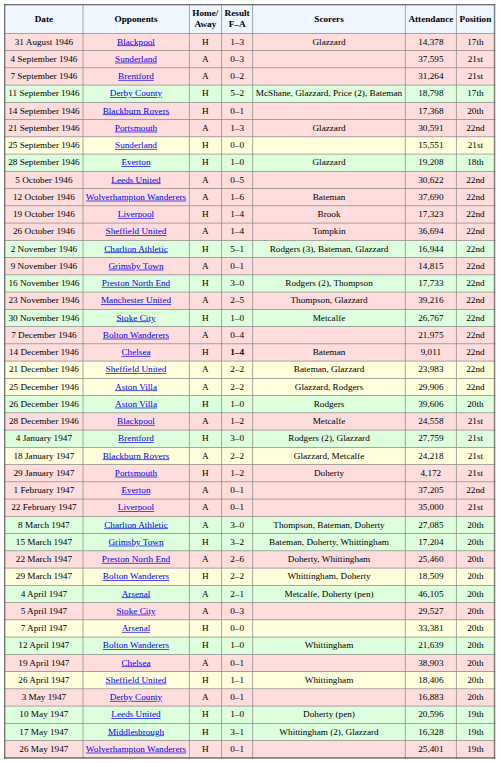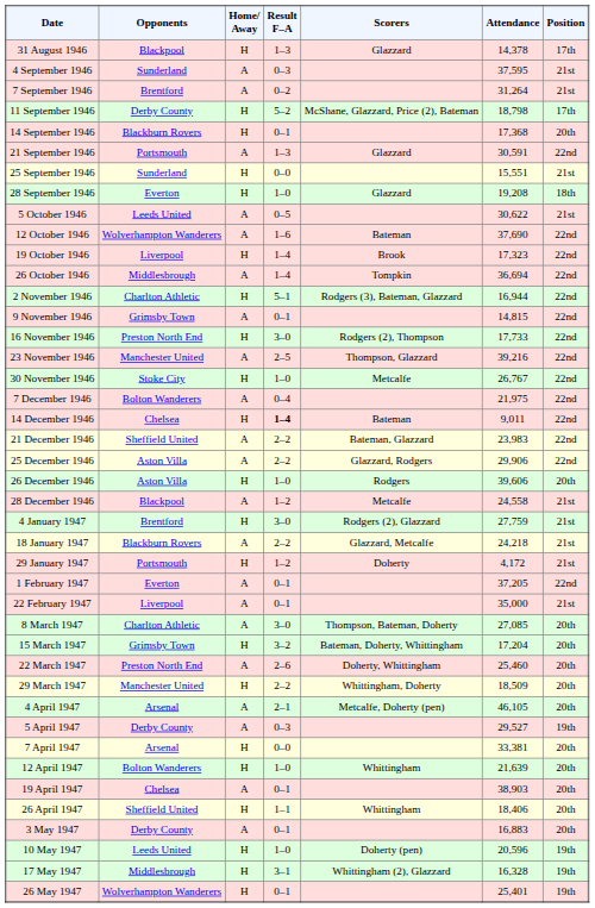 <table border="2" cellpadding="4" style="border-collapse:collapse; text-align:center; font-size:smaller;">
 <tr style="background:#f0f6ff;">
 <th><strong>Date</strong></th>
 <th><strong>Opponents</strong></th>
 <th><strong>Home/<br>Away</strong></th>
 <th><strong>Result<br>F–A</strong></th>
 <th><strong>Scorers</strong></th>
 <th><strong>Attendance</strong></th>
 <th><strong>Position</strong></th>
 </tr>
 <tr bgcolor="#ffdddd">
 <td>31 August 1946</td>
 <td><a href='#'>Blackpool</a></td>
 <td>H</td>
 <td>1–3</td>
 <td>Glazzard</td>
 <td>14,378</td>
 <td>17th</td>
 </tr>
 <tr bgcolor="#ffdddd">
 <td>4 September 1946</td>
 <td><a href='#'>Sunderland</a></td>
 <td>A</td>
 <td>0–3</td>
 <td></td>
 <td>37,595</td>
 <td>21st</td>
 </tr>
 <tr bgcolor="#ffdddd">
 <td>7 September 1946</td>
 <td><a href='#'>Brentford</a></td>
 <td>A</td>
 <td>0–2</td>
 <td></td>
 <td>31,264</td>
 <td>21st</td>
 </tr>
 <tr bgcolor="#ddffdd">
 <td>11 September 1946</td>
 <td><a href='#'>Derby County</a></td>
 <td>H</td>
 <td>5–2</td>
 <td>McShane, Glazzard, Price (2), Bateman</td>
 <td>18,798</td>
 <td>17th</td>
 </tr>
 <tr bgcolor="#ffdddd">
 <td>14 September 1946</td>
 <td><a href='#'>Blackburn Rovers</a></td>
 <td>H</td>
 <td>0–1</td>
 <td></td>
 <td>17,368</td>
 <td>20th</td>
 </tr>
 <tr bgcolor="#ffdddd">
 <td>21 September 1946</td>
 <td><a href='#'>Portsmouth</a></td>
 <td>A</td>
 <td>1–3</td>
 <td>Glazzard</td>
 <td>30,591</td>
 <td>22nd</td>
 </tr>
 <tr bgcolor="#ffffdd">
 <td>25 September 1946</td>
 <td><a href='#'>Sunderland</a></td>
 <td>H</td>
 <td>0–0</td>
 <td></td>
 <td>15,551</td>
 <td>21st</td>
 </tr>
 <tr bgcolor="#ddffdd">
 <td>28 September 1946</td>
 <td><a href='#'>Everton</a></td>
 <td>H</td>
 <td>1–0</td>
 <td>Glazzard</td>
 <td>19,208</td>
 <td>18th</td>
 </tr>
 <tr bgcolor="#ffdddd">
 <td>5 October 1946</td>
 <td><a href='#'>Leeds United</a></td>
 <td>A</td>
 <td>0–5</td>
 <td></td>
 <td>30,622</td>
-<td>22nd</td>
+<td>21st</td>
 </tr>
 <tr bgcolor="#ffdddd">
 <td>12 October 1946</td>
 <td><a href='#'>Wolverhampton Wanderers</a></td>
 <td>A</td>
 <td>1–6</td>
 <td>Bateman</td>
 <td>37,690</td>
 <td>22nd</td>
 </tr>
 <tr bgcolor="#ffdddd">
 <td>19 October 1946</td>
 <td><a href='#'>Liverpool</a></td>
 <td>H</td>
 <td>1–4</td>
 <td>Brook</td>
 <td>17,323</td>
 <td>22nd</td>
 </tr>
 <tr bgcolor="#ffdddd">
 <td>26 October 1946</td>
-<td><a href='#'>Sheffield United</a></td>
+<td><a href='#'>Middlesbrough</a></td>
 <td>A</td>
 <td>1–4</td>
 <td>Tompkin</td>
 <td>36,694</td>
 <td>22nd</td>
 </tr>
 <tr bgcolor="#ddffdd">
 <td>2 November 1946</td>
 <td><a href='#'>Charlton Athletic</a></td>
 <td>H</td>
 <td>5–1</td>
 <td>Rodgers (3), Bateman, Glazzard</td>
 <td>16,944</td>
 <td>22nd</td>
 </tr>
 <tr bgcolor="#ffdddd">
 <td>9 November 1946</td>
 <td><a href='#'>Grimsby Town</a></td>
 <td>A</td>
 <td>0–1</td>
 <td></td>
 <td>14,815</td>
 <td>22nd</td>
 </tr>
 <tr bgcolor="#ddffdd">
 <td>16 November 1946</td>
 <td><a href='#'>Preston North End</a></td>
 <td>H</td>
 <td>3–0</td>
 <td>Rodgers (2), Thompson</td>
 <td>17,733</td>
 <td>22nd</td>
 </tr>
 <tr bgcolor="#ffdddd">
 <td>23 November 1946</td>
 <td><a href='#'>Manchester United</a></td>
 <td>A</td>
 <td>2–5</td>
 <td>Thompson, Glazzard</td>
 <td>39,216</td>
 <td>22nd</td>
 </tr>
 <tr bgcolor="#ddffdd">
 <td>30 November 1946</td>
 <td><a href='#'>Stoke City</a></td>
 <td>H</td>
 <td>1–0</td>
 <td>Metcalfe</td>
 <td>26,767</td>
 <td>22nd</td>
 </tr>
 <tr bgcolor="#ffdddd">
 <td>7 December 1946</td>
 <td><a href='#'>Bolton Wanderers</a></td>
 <td>A</td>
 <td>0–4</td>
 <td></td>
 <td>21,975</td>
 <td>22nd</td>
 </tr>
 <tr bgcolor="#ffdddd">
 <td>14 December 1946</td>
 <td><a href='#'>Chelsea</a></td>
 <td>H</td>
 <td><strong>1–4</strong></td>
 <td>Bateman</td>
 <td>9,011</td>
 <td>22nd</td>
 </tr>
 <tr bgcolor="#ffffdd">
 <td>21 December 1946</td>
 <td><a href='#'>Sheffield United</a></td>
 <td>A</td>
 <td>2–2</td>
 <td>Bateman, Glazzard</td>
 <td>23,983</td>
 <td>22nd</td>
 </tr>
 <tr bgcolor="#ffffdd">
 <td>25 December 1946</td>
 <td><a href='#'>Aston Villa</a></td>
 <td>A</td>
 <td>2–2</td>
 <td>Glazzard, Rodgers</td>
 <td>29,906</td>
 <td>22nd</td>
 </tr>
 <tr bgcolor="#ddffdd">
 <td>26 December 1946</td>
 <td><a href='#'>Aston Villa</a></td>
 <td>H</td>
 <td>1–0</td>
 <td>Rodgers</td>
 <td>39,606</td>
 <td>20th</td>
 </tr>
 <tr bgcolor="#ffdddd">
 <td>28 December 1946</td>
 <td><a href='#'>Blackpool</a></td>
 <td>A</td>
 <td>1–2</td>
 <td>Metcalfe</td>
 <td>24,558</td>
 <td>21st</td>
 </tr>
 <tr bgcolor="#ddffdd">
 <td>4 January 1947</td>
 <td><a href='#'>Brentford</a></td>
 <td>H</td>
 <td>3–0</td>
 <td>Rodgers (2), Glazzard</td>
 <td>27,759</td>
 <td>21st</td>
 </tr>
 <tr bgcolor="#ffffdd">
 <td>18 January 1947</td>
 <td><a href='#'>Blackburn Rovers</a></td>
 <td>A</td>
 <td>2–2</td>
 <td>Glazzard, Metcalfe</td>
 <td>24,218</td>
 <td>21st</td>
 </tr>
 <tr bgcolor="#ffdddd">
 <td>29 January 1947</td>
 <td><a href='#'>Portsmouth</a></td>
 <td>H</td>
 <td>1–2</td>
 <td>Doherty</td>
 <td>4,172</td>
 <td>21st</td>
 </tr>
 <tr bgcolor="#ffdddd">
 <td>1 February 1947</td>
 <td><a href='#'>Everton</a></td>
 <td>A</td>
 <td>0–1</td>
 <td></td>
 <td>37,205</td>
 <td>22nd</td>
 </tr>
 <tr bgcolor="#ffdddd">
 <td>22 February 1947</td>
 <td><a href='#'>Liverpool</a></td>
 <td>A</td>
 <td>0–1</td>
 <td></td>
 <td>35,000</td>
 <td>21st</td>
 </tr>
 <tr bgcolor="#ddffdd">
 <td>8 March 1947</td>
 <td><a href='#'>Charlton Athletic</a></td>
 <td>A</td>
 <td>3–0</td>
 <td>Thompson, Bateman, Doherty</td>
 <td>27,085</td>
 <td>20th</td>
 </tr>
 <tr bgcolor="#ddffdd">
 <td>15 March 1947</td>
 <td><a href='#'>Grimsby Town</a></td>
 <td>H</td>
 <td>3–2</td>
 <td>Bateman, Doherty, Whittingham</td>
 <td>17,204</td>
 <td>20th</td>
 </tr>
 <tr bgcolor="#ffdddd">
 <td>22 March 1947</td>
 <td><a href='#'>Preston North End</a></td>
 <td>A</td>
 <td>2–6</td>
 <td>Doherty, Whittingham</td>
 <td>25,460</td>
 <td>20th</td>
 </tr>
 <tr bgcolor="#ffffdd">
 <td>29 March 1947</td>
-<td><a href='#'>Bolton Wanderers</a></td>
+<td><a href='#'>Manchester United</a></td>
 <td>H</td>
 <td>2–2</td>
 <td>Whittingham, Doherty</td>
 <td>18,509</td>
 <td>20th</td>
 </tr>
 <tr bgcolor="#ddffdd">
 <td>4 April 1947</td>
 <td><a href='#'>Arsenal</a></td>
 <td>A</td>
 <td>2–1</td>
 <td>Metcalfe, Doherty (pen)</td>
 <td>46,105</td>
 <td>20th</td>
 </tr>
 <tr bgcolor="#ffdddd">
 <td>5 April 1947</td>
-<td><a href='#'>Stoke City</a></td>
+<td><a href='#'>Derby County</a></td>
 <td>A</td>
 <td>0–3</td>
 <td></td>
 <td>29,527</td>
-<td>20th</td>
+<td>19th</td>
 </tr>
 <tr bgcolor="#ffffdd">
 <td>7 April 1947</td>
 <td><a href='#'>Arsenal</a></td>
 <td>H</td>
 <td>0–0</td>
 <td></td>
 <td>33,381</td>
 <td>20th</td>
 </tr>
 <tr bgcolor="#ddffdd">
 <td>12 April 1947</td>
 <td><a href='#'>Bolton Wanderers</a></td>
 <td>H</td>
 <td>1–0</td>
 <td>Whittingham</td>
 <td>21,639</td>
 <td>20th</td>
 </tr>
 <tr bgcolor="#ffdddd">
 <td>19 April 1947</td>
 <td><a href='#'>Chelsea</a></td>
 <td>A</td>
 <td>0–1</td>
 <td></td>
 <td>38,903</td>
 <td>20th</td>
 </tr>
 <tr bgcolor="#ffffdd">
 <td>26 April 1947</td>
 <td><a href='#'>Sheffield United</a></td>
 <td>H</td>
 <td>1–1</td>
 <td>Whittingham</td>
 <td>18,406</td>
 <td>20th</td>
 </tr>
 <tr bgcolor="#ffdddd">
 <td>3 May 1947</td>
 <td><a href='#'>Derby County</a></td>
 <td>A</td>
 <td>0–1</td>
 <td></td>
 <td>16,883</td>
 <td>20th</td>
 </tr>
 <tr bgcolor="#ddffdd">
 <td>10 May 1947</td>
 <td><a href='#'>Leeds United</a></td>
 <td>H</td>
 <td>1–0</td>
 <td>Doherty (pen)</td>
 <td>20,596</td>
 <td>19th</td>
 </tr>
 <tr bgcolor="#ddffdd">
 <td>17 May 1947</td>
 <td><a href='#'>Middlesbrough</a></td>
 <td>H</td>
 <td>3–1</td>
 <td>Whittingham (2), Glazzard</td>
 <td>16,328</td>
 <td>19th</td>
 </tr>
 <tr bgcolor="#ffdddd">
 <td>26 May 1947</td>
 <td><a href='#'>Wolverhampton Wanderers</a></td>
 <td>H</td>
 <td>0–1</td>
 <td></td>
 <td>25,401</td>
 <td>19th</td>
 </tr>
 </table>
